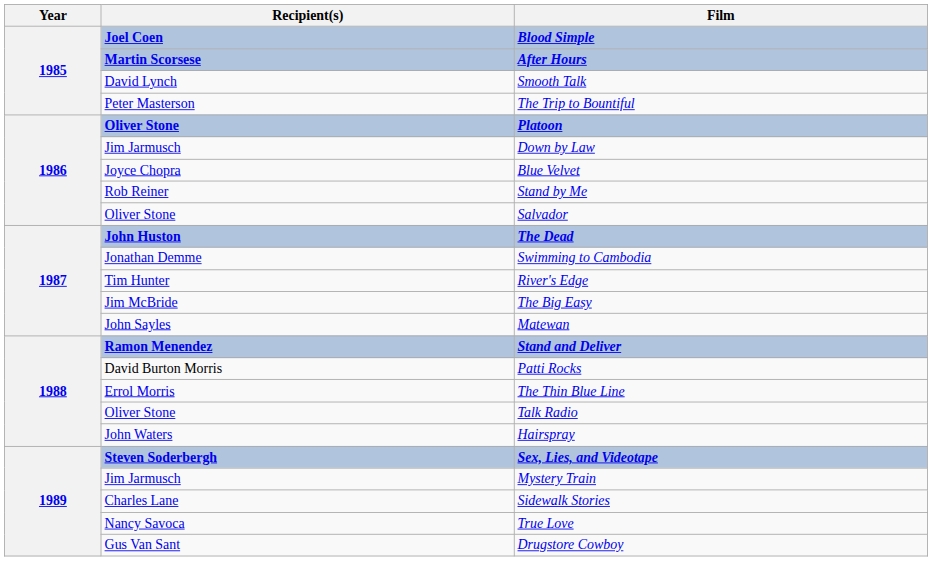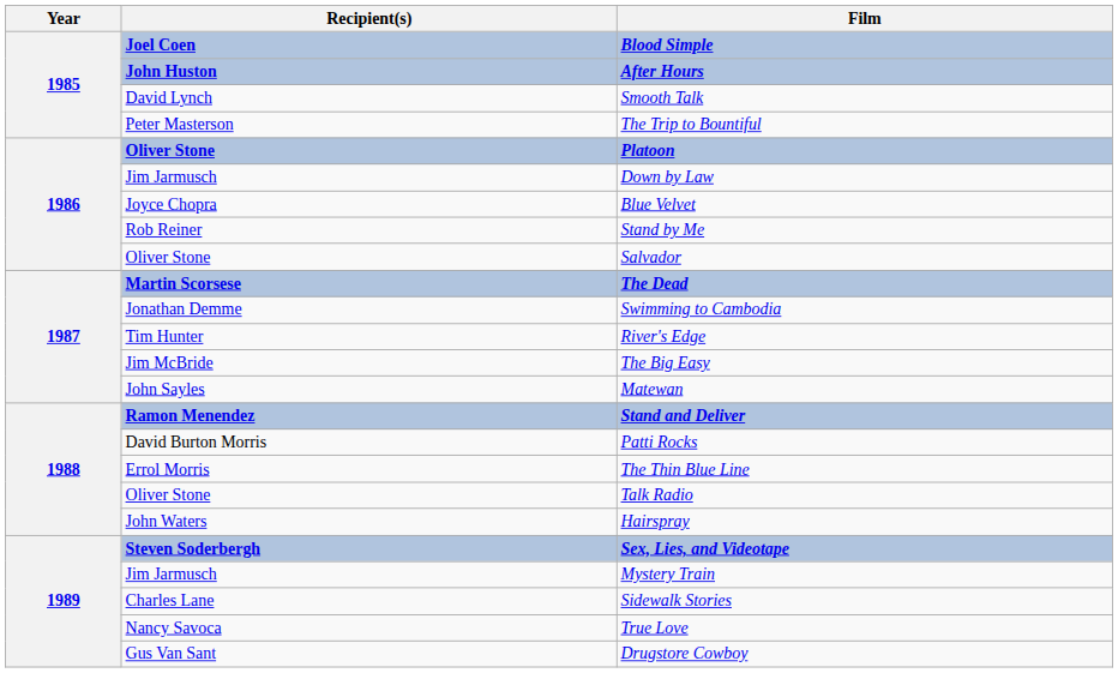 <table class="wikitable" width="84%" cellpadding="5">
 <tr>
 <th width="100">Year</th>
 <th width="450">Recipient(s)</th>
 <th width="450">Film</th>
 </tr>
 <tr>
 <th rowspan="4" style="text-align:center;"><a href='#'>1985</a><br></th>
 <td style="background:#B0C4DE"><strong><a href='#'>Joel Coen</a></strong></td>
 <td style="background:#B0C4DE"><strong><em><a href='#'>Blood Simple</a></em></strong></td>
 </tr>
 <tr>
-<td style="background:#B0C4DE"><strong><a href='#'>Martin Scorsese</a></strong></td>
+<td style="background:#B0C4DE"><strong><a href='#'>John Huston</a></strong></td>
 <td style="background:#B0C4DE"><strong><em><a href='#'>After Hours</a></em></strong></td>
 </tr>
 <tr>
 <td><a href='#'>David Lynch</a></td>
 <td><em><a href='#'>Smooth Talk</a></em></td>
 </tr>
 <tr>
 <td><a href='#'>Peter Masterson</a></td>
 <td><em><a href='#'>The Trip to Bountiful</a></em></td>
 </tr>
 <tr>
 <th rowspan="5" style="text-align:center;"><a href='#'>1986</a></th>
 <td style="background:#B0C4DE"><strong><a href='#'>Oliver Stone</a></strong></td>
 <td style="background:#B0C4DE"><strong><em><a href='#'>Platoon</a></em></strong></td>
 </tr>
 <tr>
 <td><a href='#'>Jim Jarmusch</a></td>
 <td><em><a href='#'>Down by Law</a></em></td>
 </tr>
 <tr>
 <td><a href='#'>Joyce Chopra</a></td>
 <td><em><a href='#'>Blue Velvet</a></em></td>
 </tr>
 <tr>
 <td><a href='#'>Rob Reiner</a></td>
 <td><em><a href='#'>Stand by Me</a></em></td>
 </tr>
 <tr>
 <td><a href='#'>Oliver Stone</a></td>
 <td><em><a href='#'>Salvador</a></em></td>
 </tr>
 <tr>
 <th rowspan="5" style="text-align:center;"><a href='#'>1987</a></th>
-<td style="background:#B0C4DE"><strong><a href='#'>John Huston</a></strong></td>
+<td style="background:#B0C4DE"><strong><a href='#'>Martin Scorsese</a></strong></td>
 <td style="background:#B0C4DE"><strong><em><a href='#'>The Dead</a></em></strong></td>
 </tr>
 <tr>
 <td><a href='#'>Jonathan Demme</a></td>
 <td><em><a href='#'>Swimming to Cambodia</a></em></td>
 </tr>
 <tr>
 <td><a href='#'>Tim Hunter</a></td>
 <td><em><a href='#'>River's Edge</a></em></td>
 </tr>
 <tr>
 <td><a href='#'>Jim McBride</a></td>
 <td><em><a href='#'>The Big Easy</a></em></td>
 </tr>
 <tr>
 <td><a href='#'>John Sayles</a></td>
 <td><em><a href='#'>Matewan</a></em></td>
 </tr>
 <tr>
 <th rowspan="5" style="text-align:center;"><a href='#'>1988</a></th>
 <td style="background:#B0C4DE"><strong><a href='#'>Ramon Menendez</a></strong></td>
 <td style="background:#B0C4DE"><strong><em><a href='#'>Stand and Deliver</a></em></strong></td>
 </tr>
 <tr>
 <td>David Burton Morris</td>
 <td><em><a href='#'>Patti Rocks</a></em></td>
 </tr>
 <tr>
 <td><a href='#'>Errol Morris</a></td>
 <td><em><a href='#'>The Thin Blue Line</a></em></td>
 </tr>
 <tr>
 <td><a href='#'>Oliver Stone</a></td>
 <td><em><a href='#'>Talk Radio</a></em></td>
 </tr>
 <tr>
 <td><a href='#'>John Waters</a></td>
 <td><em><a href='#'>Hairspray</a></em></td>
 </tr>
 <tr>
 <th rowspan="5" style="text-align:center;"><a href='#'>1989</a></th>
 <td style="background:#B0C4DE"><strong><a href='#'>Steven Soderbergh</a></strong></td>
 <td style="background:#B0C4DE"><strong><em><a href='#'>Sex, Lies, and Videotape</a></em></strong></td>
 </tr>
 <tr>
 <td><a href='#'>Jim Jarmusch</a></td>
 <td><em><a href='#'>Mystery Train</a></em></td>
 </tr>
 <tr>
 <td><a href='#'>Charles Lane</a></td>
 <td><em><a href='#'>Sidewalk Stories</a></em></td>
 </tr>
 <tr>
 <td><a href='#'>Nancy Savoca</a></td>
 <td><em><a href='#'>True Love</a></em></td>
 </tr>
 <tr>
 <td><a href='#'>Gus Van Sant</a></td>
 <td><em><a href='#'>Drugstore Cowboy</a></em></td>
 </tr>
 </table>
